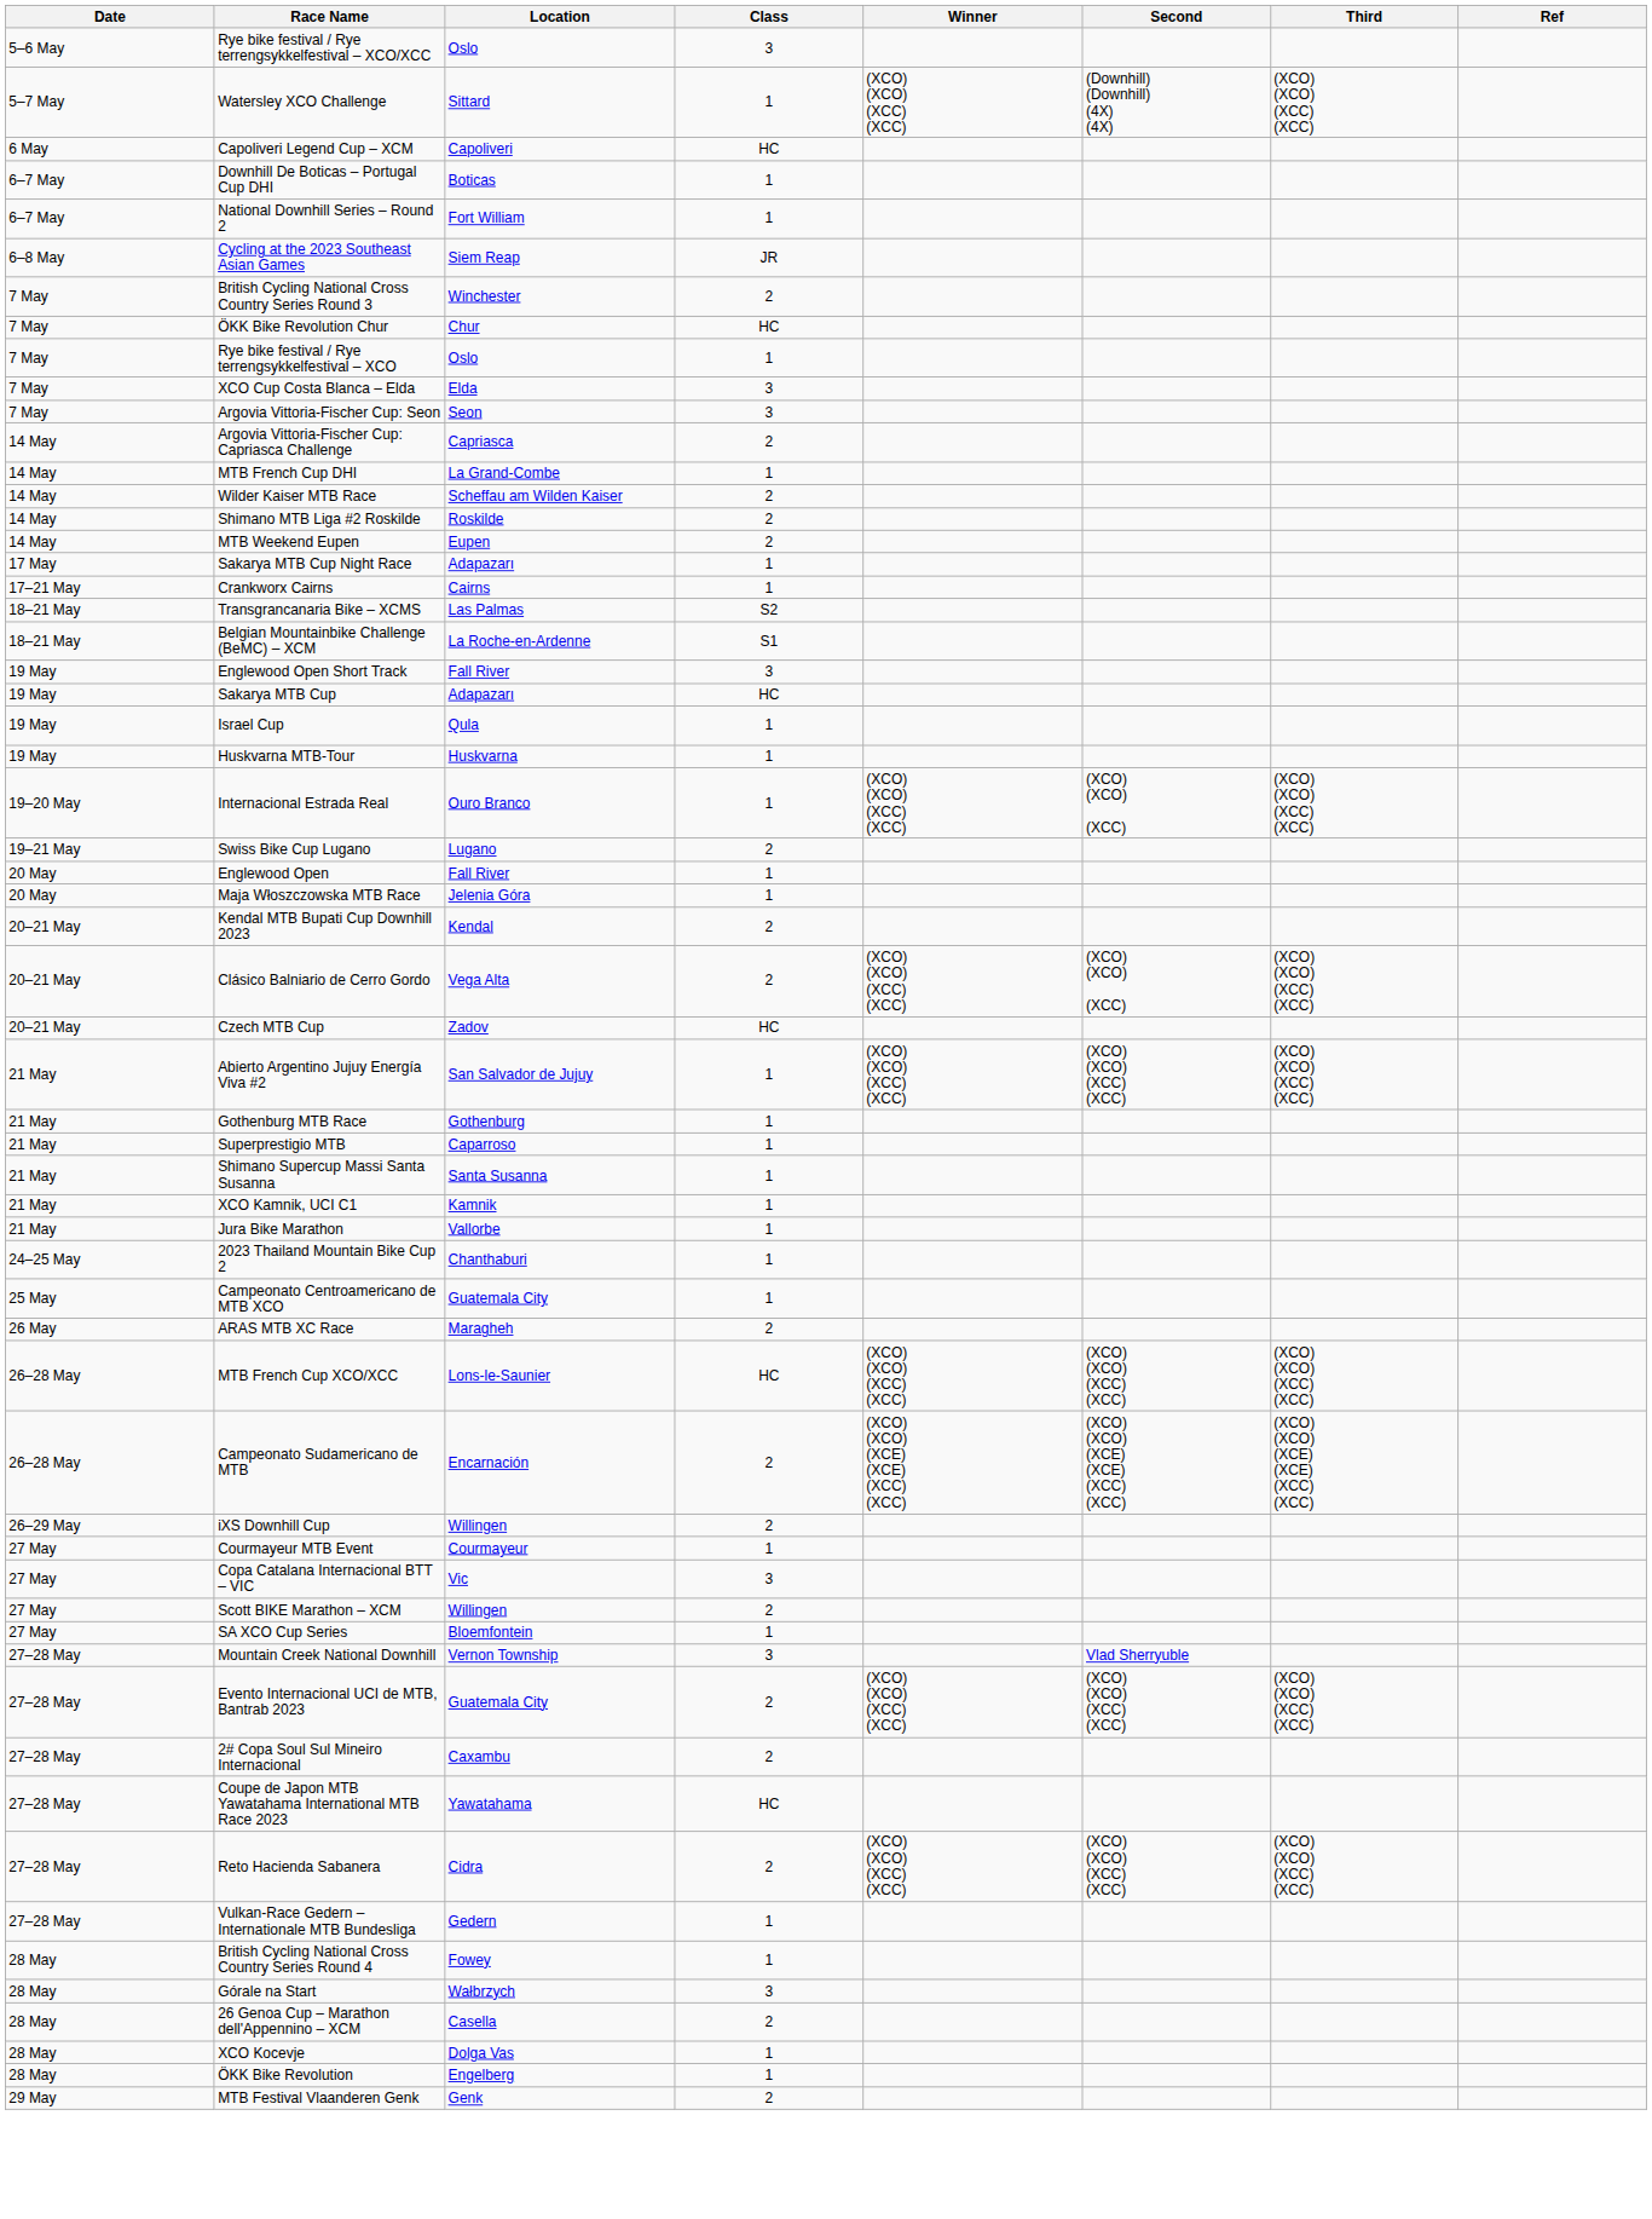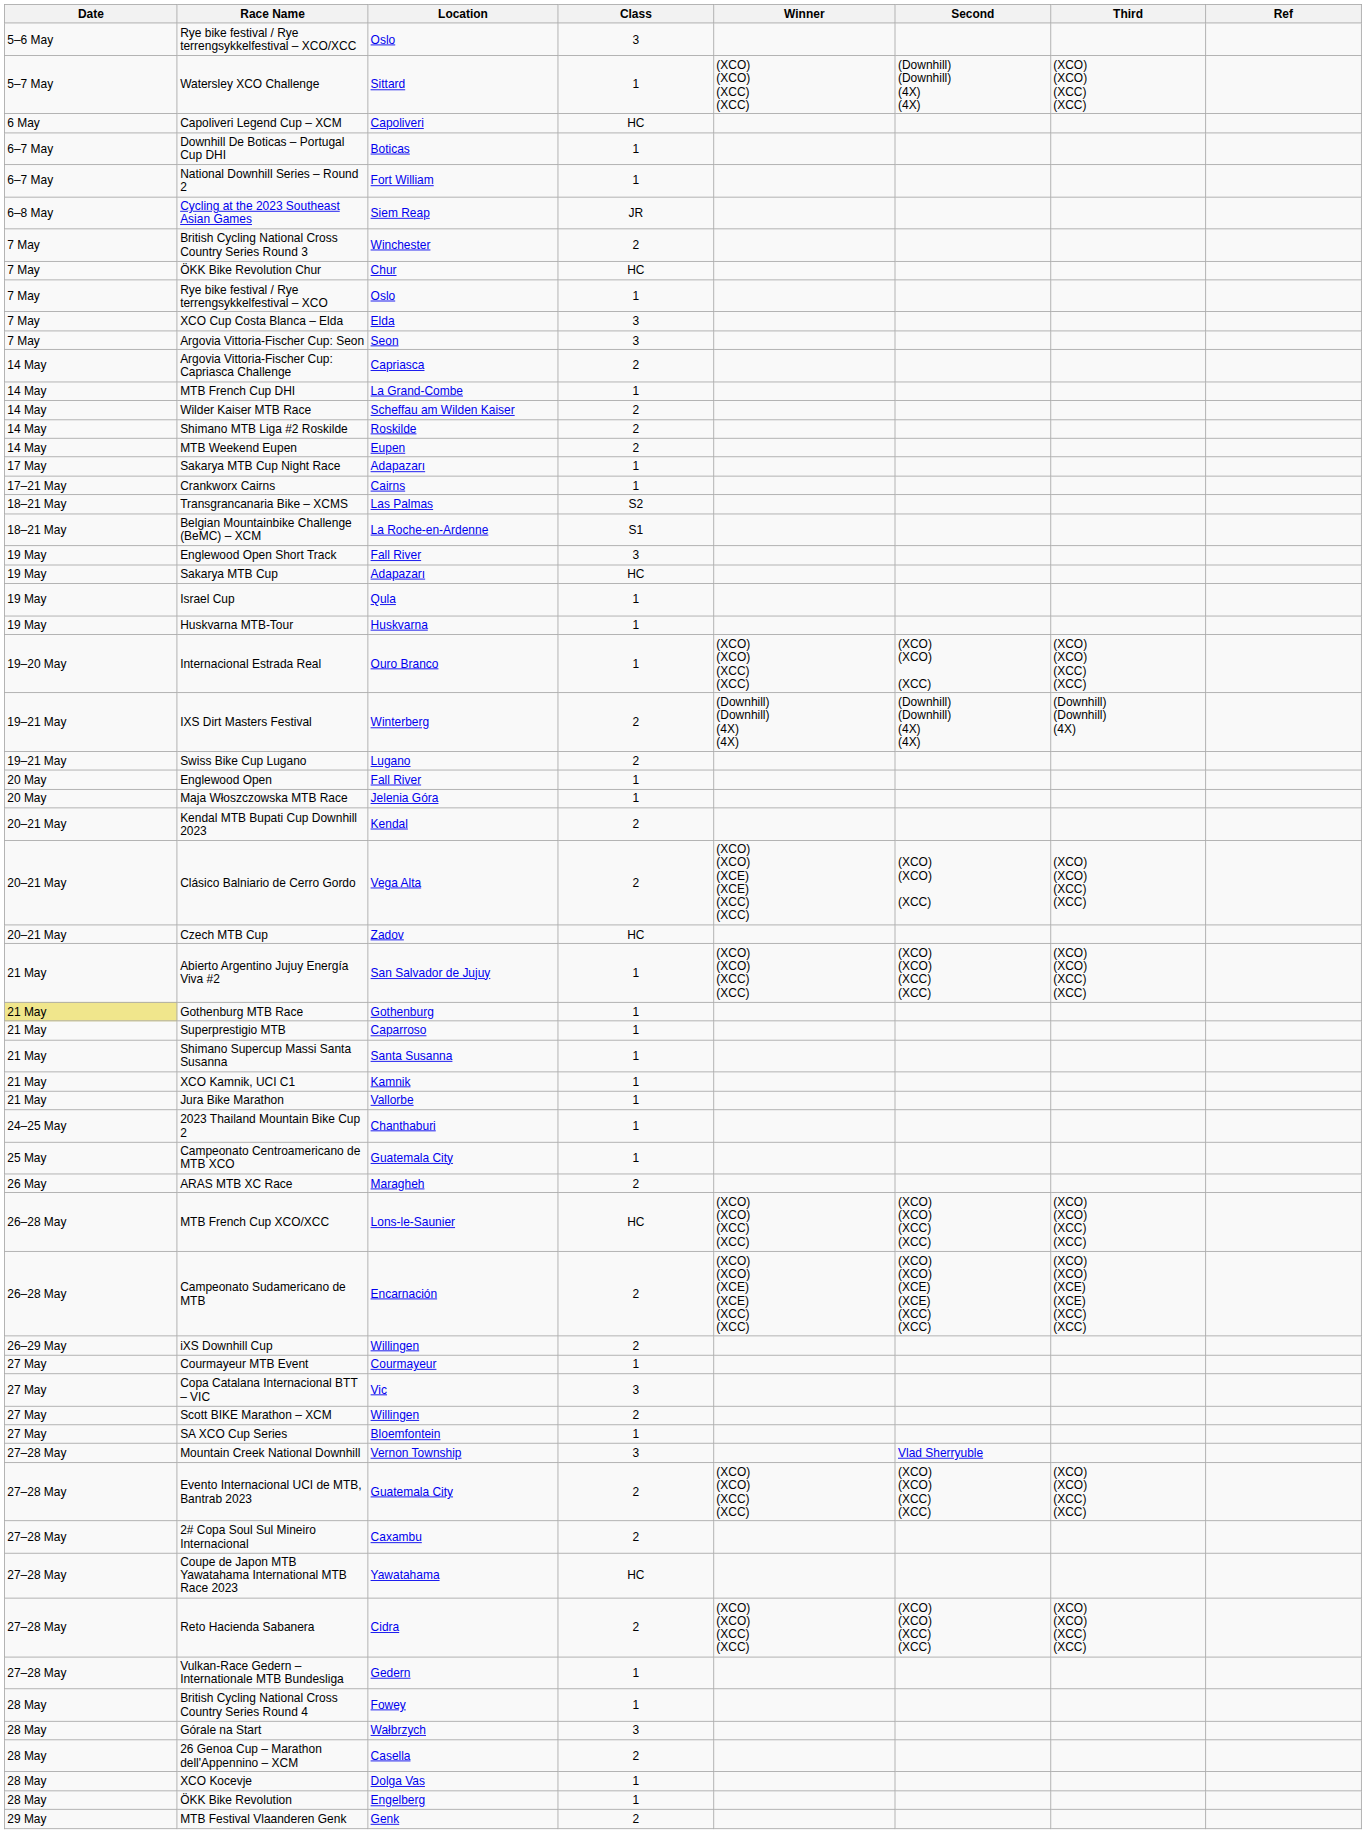 <table class="wikitable sortable" style="font-size:85%;">
 <tr>
 <th style="width:190px;">Date</th>
 <th style="width:210px;">Race Name</th>
 <th style="width:210px;">Location</th>
 <th style="width:170px;">Class</th>
 <th width=200px>Winner</th>
 <th style="width:170px;">Second</th>
 <th style="width:170px;">Third</th>
 <th style="width:170px;">Ref</th>
 </tr>
 <tr>
 <td>5–6 May</td>
 <td>Rye bike festival / Rye terrengsykkelfestival – XCO/XCC</td>
 <td> <a href='#'>Oslo</a></td>
 <td align=center>3</td>
 <td></td>
 <td></td>
 <td></td>
 <td align=center></td>
 </tr>
 <tr>
 <td>5–7 May</td>
 <td>Watersley XCO Challenge</td>
 <td> <a href='#'>Sittard</a></td>
 <td align=center>1</td>
 <td> (XCO)<br> (XCO)<br> (XCC)<br>(XCC)</td>
 <td> (Downhill)<br> (Downhill)<br> (4X)<br> (4X)</td>
 <td> (XCO)<br> (XCO)<br> (XCC)<br>(XCC)</td>
 <td align=center></td>
 </tr>
 <tr>
 <td>6 May</td>
 <td>Capoliveri Legend Cup – XCM</td>
 <td> <a href='#'>Capoliveri</a></td>
 <td align=center>HC</td>
 <td><br></td>
 <td><br></td>
 <td><br></td>
 <td align=center></td>
 </tr>
 <tr>
 <td>6–7 May</td>
 <td>Downhill De Boticas – Portugal Cup DHI</td>
 <td> <a href='#'>Boticas</a></td>
 <td align=center>1</td>
 <td><br></td>
 <td><br></td>
 <td><br></td>
 <td align=center></td>
 </tr>
 <tr>
 <td>6–7 May</td>
 <td>National Downhill Series – Round 2</td>
 <td> <a href='#'>Fort William</a></td>
 <td align=center>1</td>
 <td><br></td>
 <td><br></td>
 <td><br></td>
 <td align=center></td>
 </tr>
 <tr>
 <td>6–8 May</td>
 <td><a href='#'>Cycling at the 2023 Southeast Asian Games</a></td>
 <td> <a href='#'>Siem Reap</a></td>
 <td align=center>JR</td>
 <td></td>
 <td></td>
 <td></td>
 <td align=center></td>
 </tr>
 <tr>
 <td>7 May</td>
 <td>British Cycling National Cross Country Series Round 3</td>
 <td> <a href='#'>Winchester</a></td>
 <td align=center>2</td>
 <td><br></td>
 <td><br></td>
 <td><br></td>
 <td align=center></td>
 </tr>
 <tr>
 <td>7 May</td>
 <td>ÖKK Bike Revolution Chur</td>
 <td> <a href='#'>Chur</a></td>
 <td align=center>HC</td>
 <td><br></td>
 <td><br></td>
 <td><br></td>
 <td align=center></td>
 </tr>
 <tr>
 <td>7 May</td>
 <td>Rye bike festival / Rye terrengsykkelfestival – XCO</td>
 <td> <a href='#'>Oslo</a></td>
 <td align=center>1</td>
 <td><br></td>
 <td><br></td>
 <td><br></td>
 <td align=center></td>
 </tr>
 <tr>
 <td>7 May</td>
 <td>XCO Cup Costa Blanca – Elda</td>
 <td> <a href='#'>Elda</a></td>
 <td align=center>3</td>
 <td><br></td>
 <td><br></td>
 <td><br></td>
 <td align=center></td>
 </tr>
 <tr>
 <td>7 May</td>
 <td>Argovia Vittoria-Fischer Cup: Seon</td>
 <td> <a href='#'>Seon</a></td>
 <td align=center>3</td>
 <td><br></td>
 <td><br></td>
 <td><br></td>
 <td align=center></td>
 </tr>
 <tr>
 <td>14 May</td>
 <td>Argovia Vittoria-Fischer Cup: Capriasca Challenge</td>
 <td> <a href='#'>Capriasca</a></td>
 <td align=center>2</td>
 <td><br></td>
 <td><br></td>
 <td><br></td>
 <td align=center></td>
 </tr>
 <tr>
 <td>14 May</td>
 <td>MTB French Cup DHI</td>
 <td> <a href='#'>La Grand-Combe</a></td>
 <td align=center>1</td>
 <td><br></td>
 <td><br></td>
 <td><br></td>
 <td align=center></td>
 </tr>
 <tr>
 <td>14 May</td>
 <td>Wilder Kaiser MTB Race</td>
 <td> <a href='#'>Scheffau am Wilden Kaiser</a></td>
 <td align=center>2</td>
 <td><br></td>
 <td><br></td>
 <td><br></td>
 <td align=center></td>
 </tr>
 <tr>
 <td>14 May</td>
 <td>Shimano MTB Liga #2 Roskilde</td>
 <td> <a href='#'>Roskilde</a></td>
 <td align=center>2</td>
 <td><br></td>
 <td><br></td>
 <td><br></td>
 <td align=center></td>
 </tr>
 <tr>
 <td>14 May</td>
 <td>MTB Weekend Eupen</td>
 <td> <a href='#'>Eupen</a></td>
 <td align=center>2</td>
 <td><br></td>
 <td><br></td>
 <td><br></td>
 <td align=center></td>
 </tr>
 <tr>
 <td>17 May</td>
 <td>Sakarya MTB Cup Night Race</td>
 <td> <a href='#'>Adapazarı</a></td>
 <td align=center>1</td>
 <td><br></td>
 <td><br></td>
 <td><br></td>
 <td align=center></td>
 </tr>
 <tr>
 <td>17–21 May</td>
 <td>Crankworx Cairns</td>
 <td> <a href='#'>Cairns</a></td>
 <td align=center>1</td>
 <td><br></td>
 <td><br></td>
 <td><br></td>
 <td align=center></td>
 </tr>
 <tr>
 <td>18–21 May</td>
 <td>Transgrancanaria Bike – XCMS</td>
 <td> <a href='#'>Las Palmas</a></td>
 <td align=center>S2</td>
 <td><br></td>
 <td><br></td>
 <td><br></td>
 <td align=center></td>
 </tr>
 <tr>
 <td>18–21 May</td>
 <td>Belgian Mountainbike Challenge (BeMC) – XCM</td>
 <td> <a href='#'>La Roche-en-Ardenne</a></td>
 <td align=center>S1</td>
 <td><br></td>
 <td><br></td>
 <td><br></td>
 <td align=center></td>
 </tr>
 <tr>
 <td>19 May</td>
 <td>Englewood Open Short Track</td>
 <td> <a href='#'>Fall River</a></td>
 <td align=center>3</td>
 <td><br></td>
 <td><br></td>
 <td><br></td>
 <td align=center></td>
 </tr>
 <tr>
 <td>19 May</td>
 <td>Sakarya MTB Cup</td>
 <td> <a href='#'>Adapazarı</a></td>
 <td align=center>HC</td>
 <td><br></td>
 <td><br></td>
 <td><br></td>
 <td align=center></td>
 </tr>
 <tr>
 <td>19 May</td>
 <td>Israel Cup</td>
 <td> <a href='#'>Qula</a></td>
 <td align=center>1</td>
 <td><br></td>
 <td><br></td>
 <td><br><br></td>
 <td align=center></td>
 </tr>
 <tr>
 <td>19 May</td>
 <td>Huskvarna MTB-Tour</td>
 <td> <a href='#'>Huskvarna</a></td>
 <td align=center>1</td>
 <td><br></td>
 <td><br></td>
 <td><br></td>
 <td align=center></td>
 </tr>
 <tr>
 <td>19–20 May</td>
 <td>Internacional Estrada Real</td>
 <td> <a href='#'>Ouro Branco</a></td>
 <td align=center>1</td>
 <td> (XCO)<br> (XCO)<br> (XCC)<br> (XCC)</td>
 <td> (XCO)<br> (XCO)<br><br> (XCC)</td>
 <td> (XCO)<br> (XCO)<br> (XCC)<br> (XCC)</td>
 <td align=center></td>
 </tr>
 <tr>
 <td>19–21 May</td>
+<td>IXS Dirt Masters Festival</td>
+<td> <a href='#'>Winterberg</a></td>
+<td align=center>2</td>
+<td> (Downhill)<br> (Downhill)<br> (4X)<br> (4X)</td>
+<td> (Downhill)<br> (Downhill)<br> (4X)<br> (4X)</td>
+<td> (Downhill)<br> (Downhill)<br> (4X)<br><br></td>
+<td align=center></td>
+</tr>
+<tr>
+<td>19–21 May</td>
 <td>Swiss Bike Cup Lugano</td>
 <td> <a href='#'>Lugano</a></td>
 <td align=center>2</td>
 <td><br></td>
 <td><br></td>
 <td><br></td>
 <td align=center></td>
 </tr>
 <tr>
 <td>20 May</td>
 <td>Englewood Open</td>
 <td> <a href='#'>Fall River</a></td>
 <td align=center>1</td>
 <td><br></td>
 <td><br></td>
 <td><br></td>
 <td align=center></td>
 </tr>
 <tr>
 <td>20 May</td>
 <td>Maja Włoszczowska MTB Race</td>
 <td> <a href='#'>Jelenia Góra</a></td>
 <td align=center>1</td>
 <td><br></td>
 <td><br></td>
 <td><br></td>
 <td align=center></td>
 </tr>
 <tr>
 <td>20–21 May</td>
 <td>Kendal MTB Bupati Cup Downhill 2023</td>
 <td> <a href='#'>Kendal</a></td>
 <td align=center>2</td>
 <td><br></td>
 <td><br></td>
 <td><br></td>
 <td align=center></td>
 </tr>
 <tr>
 <td>20–21 May</td>
 <td>Clásico Balniario de Cerro Gordo</td>
 <td> <a href='#'>Vega Alta</a></td>
 <td align=center>2</td>
-<td> (XCO)<br> (XCO)<br> (XCC)<br> (XCC)</td>
+<td> (XCO)<br> (XCO)<br> (XCE)<br> (XCE)<br> (XCC)<br> (XCC)</td>
 <td> (XCO)<br> (XCO)<br><br> (XCC)</td>
 <td> (XCO)<br> (XCO)<br> (XCC)<br> (XCC)</td>
 <td align=center></td>
 </tr>
 <tr>
 <td>20–21 May</td>
 <td>Czech MTB Cup</td>
 <td> <a href='#'>Zadov</a></td>
 <td align=center>HC</td>
 <td><br></td>
 <td><br></td>
 <td><br></td>
 <td align=center></td>
 </tr>
 <tr>
 <td>21 May</td>
 <td>Abierto Argentino Jujuy Energía Viva #2</td>
 <td> <a href='#'>San Salvador de Jujuy</a></td>
 <td align=center>1</td>
 <td> (XCO)<br> (XCO)<br> (XCC)<br> (XCC)</td>
 <td> (XCO)<br> (XCO)<br> (XCC)<br> (XCC)</td>
 <td> (XCO)<br> (XCO)<br> (XCC)<br> (XCC)</td>
 <td align=center></td>
 </tr>
 <tr>
-<td>21 May</td>
+<td style="background: khaki;">21 May</td>
 <td>Gothenburg MTB Race</td>
 <td> <a href='#'>Gothenburg</a></td>
 <td align=center>1</td>
 <td><br></td>
 <td><br></td>
 <td><br></td>
 <td align=center></td>
 </tr>
 <tr>
 <td>21 May</td>
 <td>Superprestigio MTB</td>
 <td> <a href='#'>Caparroso</a></td>
 <td align=center>1</td>
 <td><br></td>
 <td><br></td>
 <td><br></td>
 <td align=center></td>
 </tr>
 <tr>
 <td>21 May</td>
 <td>Shimano Supercup Massi Santa Susanna</td>
 <td> <a href='#'>Santa Susanna</a></td>
 <td align=center>1</td>
 <td><br></td>
 <td><br></td>
 <td><br></td>
 <td align=center></td>
 </tr>
 <tr>
 <td>21 May</td>
 <td>XCO Kamnik, UCI C1</td>
 <td> <a href='#'>Kamnik</a></td>
 <td align=center>1</td>
 <td><br></td>
 <td><br></td>
 <td><br></td>
 <td align=center></td>
 </tr>
 <tr>
 <td>21 May</td>
 <td>Jura Bike Marathon</td>
 <td> <a href='#'>Vallorbe</a></td>
 <td align=center>1</td>
 <td><br></td>
 <td><br></td>
 <td><br></td>
 <td align=center></td>
 </tr>
 <tr>
 <td>24–25 May</td>
 <td>2023 Thailand Mountain Bike Cup 2</td>
 <td> <a href='#'>Chanthaburi</a></td>
 <td align=center>1</td>
 <td><br></td>
 <td><br></td>
 <td><br></td>
 <td align=center></td>
 </tr>
 <tr>
 <td>25 May</td>
 <td>Campeonato Centroamericano de MTB XCO</td>
 <td> <a href='#'>Guatemala City</a></td>
 <td align=center>1</td>
 <td><br></td>
 <td><br></td>
 <td><br></td>
 <td align=center></td>
 </tr>
 <tr>
 <td>26 May</td>
 <td>ARAS MTB XC Race</td>
 <td> <a href='#'>Maragheh</a></td>
 <td align=center>2</td>
 <td></td>
 <td></td>
 <td></td>
 <td align=center></td>
 </tr>
 <tr>
 <td>26–28 May</td>
 <td>MTB French Cup XCO/XCC</td>
 <td> <a href='#'>Lons-le-Saunier</a></td>
 <td align=center>HC</td>
 <td> (XCO)<br> (XCO)<br> (XCC)<br> (XCC)</td>
 <td> (XCO)<br> (XCO)<br> (XCC)<br> (XCC)</td>
 <td> (XCO)<br> (XCO)<br> (XCC)<br> (XCC)</td>
 <td align=center></td>
 </tr>
 <tr>
 <td>26–28 May</td>
 <td>Campeonato Sudamericano de MTB</td>
 <td> <a href='#'>Encarnación</a></td>
 <td align=center>2</td>
 <td> (XCO)<br> (XCO)<br> (XCE)<br> (XCE)<br> (XCC)<br> (XCC)</td>
 <td> (XCO)<br> (XCO)<br> (XCE)<br>(XCE)<br> (XCC)<br> (XCC)</td>
 <td> (XCO)<br> (XCO)<br> (XCE)<br>(XCE)<br> (XCC)<br> (XCC)</td>
 <td align=center></td>
 </tr>
 <tr>
 <td>26–29 May</td>
 <td>iXS Downhill Cup</td>
 <td> <a href='#'>Willingen</a></td>
 <td align=center>2</td>
 <td><br></td>
 <td><br></td>
 <td><br></td>
 <td align=center></td>
 </tr>
 <tr>
 <td>27 May</td>
 <td>Courmayeur MTB Event</td>
 <td> <a href='#'>Courmayeur</a></td>
 <td align=center>1</td>
 <td><br></td>
 <td><br></td>
 <td><br></td>
 <td align=center></td>
 </tr>
 <tr>
 <td>27 May</td>
 <td>Copa Catalana Internacional BTT – VIC</td>
 <td> <a href='#'>Vic</a></td>
 <td align=center>3</td>
 <td><br></td>
 <td><br></td>
 <td><br></td>
 <td align=center></td>
 </tr>
 <tr>
 <td>27 May</td>
 <td>Scott BIKE Marathon – XCM</td>
 <td> <a href='#'>Willingen</a></td>
 <td align=center>2</td>
 <td><br></td>
 <td><br></td>
 <td><br></td>
 <td align=center></td>
 </tr>
 <tr>
 <td>27 May</td>
 <td>SA XCO Cup Series</td>
 <td> <a href='#'>Bloemfontein</a></td>
 <td align=center>1</td>
 <td><br></td>
 <td><br></td>
 <td><br></td>
 <td align=center></td>
 </tr>
 <tr>
 <td>27–28 May</td>
 <td>Mountain Creek National Downhill</td>
 <td> <a href='#'>Vernon Township</a></td>
 <td align=center>3</td>
 <td><br></td>
 <td> <a href='#'>Vlad Sherryuble</a><br></td>
 <td><br></td>
 <td align=center></td>
 </tr>
 <tr>
 <td>27–28 May</td>
 <td>Evento Internacional UCI de MTB, Bantrab 2023</td>
 <td> <a href='#'>Guatemala City</a></td>
 <td align=center>2</td>
 <td> (XCO)<br> (XCO)<br> (XCC)<br> (XCC)</td>
 <td> (XCO)<br> (XCO)<br> (XCC)<br> (XCC)</td>
 <td> (XCO)<br> (XCO)<br> (XCC)<br> (XCC)</td>
 <td align=center></td>
 </tr>
 <tr>
 <td>27–28 May</td>
 <td>2# Copa Soul Sul Mineiro Internacional</td>
 <td> <a href='#'>Caxambu</a></td>
 <td align=center>2</td>
 <td><br></td>
 <td><br></td>
 <td><br></td>
 <td align=center></td>
 </tr>
 <tr>
 <td>27–28 May</td>
 <td>Coupe de Japon MTB Yawatahama International MTB Race 2023</td>
 <td> <a href='#'>Yawatahama</a></td>
 <td align=center>HC</td>
 <td><br></td>
 <td><br></td>
 <td><br></td>
 <td align=center></td>
 </tr>
 <tr>
 <td>27–28 May</td>
 <td>Reto Hacienda Sabanera</td>
 <td> <a href='#'>Cidra</a></td>
 <td align=center>2</td>
 <td> (XCO)<br> (XCO)<br> (XCC)<br>(XCC)</td>
 <td> (XCO)<br> (XCO)<br>(XCC)<br>(XCC)</td>
 <td> (XCO)<br> (XCO)<br> (XCC)<br>(XCC)</td>
 <td align=center></td>
 </tr>
 <tr>
 <td>27–28 May</td>
 <td>Vulkan-Race Gedern – Internationale MTB Bundesliga</td>
 <td> <a href='#'>Gedern</a></td>
 <td align=center>1</td>
 <td><br></td>
 <td><br></td>
 <td><br></td>
 <td align=center></td>
 </tr>
 <tr>
 <td>28 May</td>
 <td>British Cycling National Cross Country Series Round 4</td>
 <td> <a href='#'>Fowey</a></td>
 <td align=center>1</td>
 <td><br></td>
 <td><br></td>
 <td><br></td>
 <td align=center></td>
 </tr>
 <tr>
 <td>28 May</td>
 <td>Górale na Start</td>
 <td> <a href='#'>Wałbrzych</a></td>
 <td align=center>3</td>
 <td><br></td>
 <td><br></td>
 <td><br></td>
 <td align=center></td>
 </tr>
 <tr>
 <td>28 May</td>
 <td>26 Genoa Cup – Marathon dell'Appennino – XCM</td>
 <td> <a href='#'>Casella</a></td>
 <td align=center>2</td>
 <td><br></td>
 <td><br></td>
 <td><br></td>
 <td align=center></td>
 </tr>
 <tr>
 <td>28 May</td>
 <td>XCO Kocevje</td>
 <td> <a href='#'>Dolga Vas</a></td>
 <td align=center>1</td>
 <td><br></td>
 <td><br></td>
 <td><br></td>
 <td align=center></td>
 </tr>
 <tr>
 <td>28 May</td>
 <td>ÖKK Bike Revolution</td>
 <td> <a href='#'>Engelberg</a></td>
 <td align=center>1</td>
 <td><br></td>
 <td><br></td>
 <td><br></td>
 <td align=center></td>
 </tr>
 <tr>
 <td>29 May</td>
 <td>MTB Festival Vlaanderen Genk</td>
 <td> <a href='#'>Genk</a></td>
 <td align=center>2</td>
 <td><br></td>
 <td><br></td>
 <td><br></td>
 <td align=center></td>
 </tr>
 </table>
